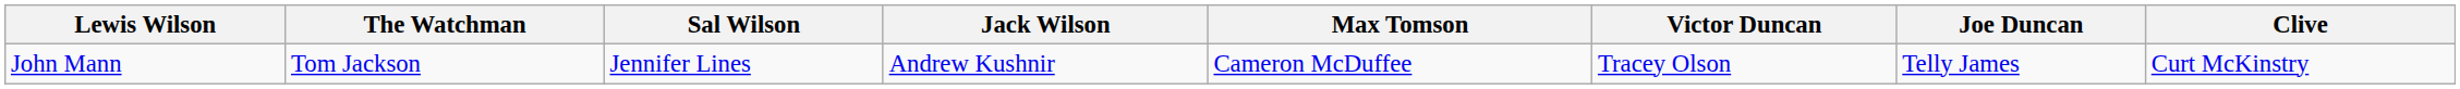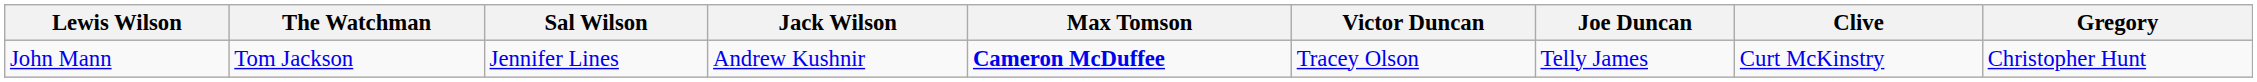 <table class="wikitable" style="border:1px solid; width:100%">
 <tr>
 <th>Lewis Wilson</th>
 <th>The Watchman</th>
 <th>Sal Wilson</th>
 <th>Jack Wilson</th>
 <th>Max Tomson</th>
 <th>Victor Duncan</th>
 <th>Joe Duncan</th>
 <th>Clive</th>
+<th>Gregory</th>
 </tr>
 <tr>
 <td><a href='#'>John Mann</a></td>
 <td><a href='#'>Tom Jackson</a></td>
 <td><a href='#'>Jennifer Lines</a></td>
 <td><a href='#'>Andrew Kushnir</a></td>
-<td><a href='#'>Cameron McDuffee</a></td>
+<td><strong><a href='#'>Cameron McDuffee</a></strong></td>
 <td><a href='#'>Tracey Olson</a></td>
 <td><a href='#'>Telly James</a></td>
 <td><a href='#'>Curt McKinstry</a></td>
+<td><a href='#'>Christopher Hunt</a></td>
 </tr>
 </table>
